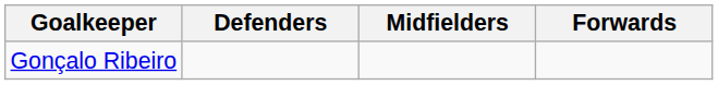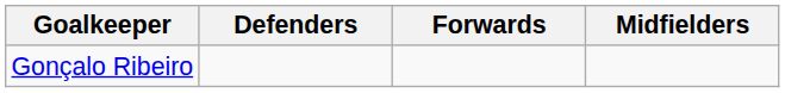 <table class="wikitable">
 <tr>
 <th style="width:25%;">Goalkeeper</th>
 <th style="width:25%;">Defenders</th>
+<th style="width:25%;">Forwards</th>
 <th style="width:25%;">Midfielders</th>
-<th style="width:25%;">Forwards</th>
 </tr>
 <tr style="vertical-align:top;">
 <td> <a href='#'>Gonçalo Ribeiro</a></td>
 <td></td>
 <td></td>
 <td></td>
 </tr>
 </table>
